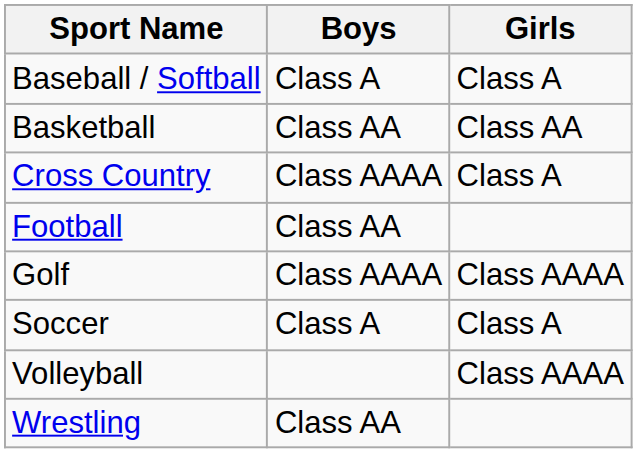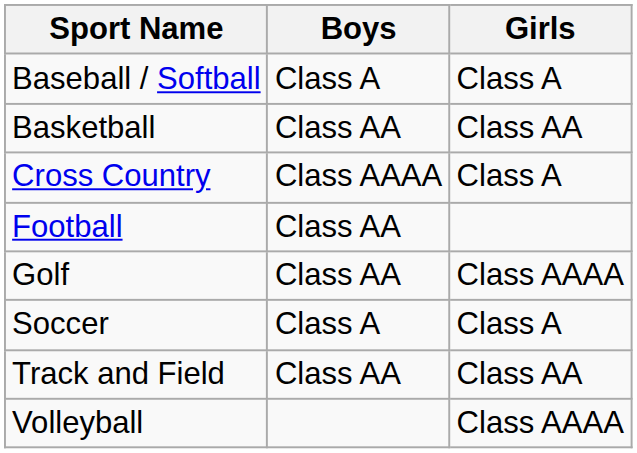 <table class="wikitable">
 <tr>
 <th>Sport Name</th>
 <th>Boys</th>
 <th>Girls</th>
 </tr>
 <tr>
 <td>Baseball / <a href='#'>Softball</a></td>
 <td>Class A</td>
 <td>Class A</td>
 </tr>
 <tr>
 <td>Basketball</td>
 <td>Class AA</td>
 <td>Class AA</td>
 </tr>
 <tr>
 <td><a href='#'>Cross Country</a></td>
 <td>Class AAAA</td>
 <td>Class A</td>
 </tr>
 <tr>
 <td><a href='#'>Football</a></td>
 <td>Class AA</td>
 <td></td>
 </tr>
 <tr>
 <td>Golf</td>
-<td>Class AAAA</td>
+<td>Class AA</td>
 <td>Class AAAA</td>
 </tr>
 <tr>
 <td>Soccer</td>
 <td>Class A</td>
 <td>Class A</td>
 </tr>
 <tr>
+<td>Track and Field</td>
+<td>Class AA</td>
+<td>Class AA</td>
+</tr>
+<tr>
 <td>Volleyball</td>
 <td></td>
 <td>Class AAAA</td>
 </tr>
-<tr>
-<td><a href='#'>Wrestling</a></td>
-<td>Class AA</td>
-<td></td>
-</tr>
 </table>
